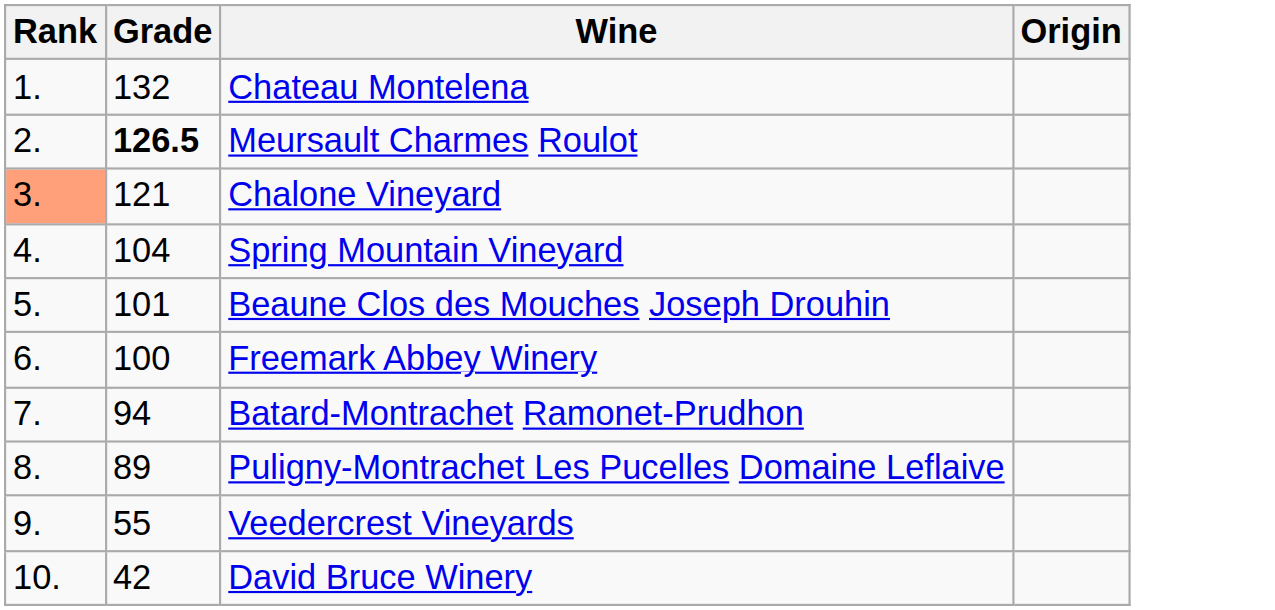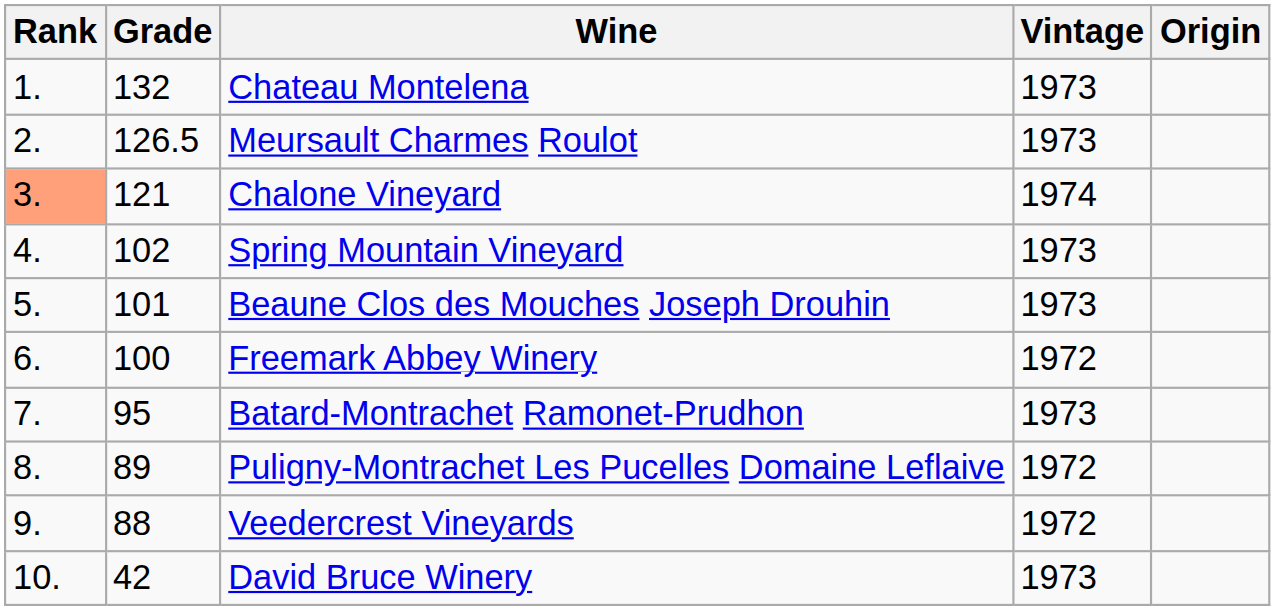 <table class="wikitable">
 <tr>
 <th>Rank</th>
 <th>Grade</th>
 <th>Wine</th>
+<th>Vintage</th>
 <th>Origin</th>
 </tr>
 <tr>
 <td>1.</td>
 <td>132</td>
 <td><a href='#'>Chateau Montelena</a></td>
+<td>1973</td>
 <td></td>
 </tr>
 <tr>
 <td>2.</td>
-<td><strong>126.5</strong></td>
+<td>126.5</td>
 <td><a href='#'>Meursault Charmes</a> <a href='#'>Roulot</a></td>
+<td>1973</td>
 <td></td>
 </tr>
 <tr>
 <td style="background: lightsalmon;">3.</td>
 <td>121</td>
 <td><a href='#'>Chalone Vineyard</a></td>
+<td>1974</td>
 <td></td>
 </tr>
 <tr>
 <td>4.</td>
-<td>104</td>
+<td>102</td>
 <td><a href='#'>Spring Mountain Vineyard</a></td>
+<td>1973</td>
 <td></td>
 </tr>
 <tr>
 <td>5.</td>
 <td>101</td>
 <td><a href='#'>Beaune Clos des Mouches</a> <a href='#'>Joseph Drouhin</a></td>
+<td>1973</td>
 <td></td>
 </tr>
 <tr>
 <td>6.</td>
 <td>100</td>
 <td><a href='#'>Freemark Abbey Winery</a></td>
+<td>1972</td>
 <td></td>
 </tr>
 <tr>
 <td>7.</td>
-<td>94</td>
+<td>95</td>
 <td><a href='#'>Batard-Montrachet</a> <a href='#'>Ramonet-Prudhon</a></td>
+<td>1973</td>
 <td></td>
 </tr>
 <tr>
 <td>8.</td>
 <td>89</td>
 <td><a href='#'>Puligny-Montrachet Les Pucelles</a> <a href='#'>Domaine Leflaive</a></td>
+<td>1972</td>
 <td></td>
 </tr>
 <tr>
 <td>9.</td>
-<td>55</td>
+<td>88</td>
 <td><a href='#'>Veedercrest Vineyards</a></td>
+<td>1972</td>
 <td></td>
 </tr>
 <tr>
 <td>10.</td>
 <td>42</td>
 <td><a href='#'>David Bruce Winery</a></td>
+<td>1973</td>
 <td></td>
 </tr>
 </table>
